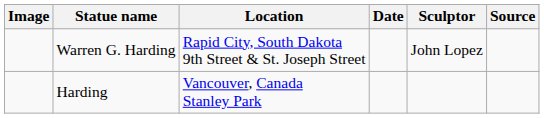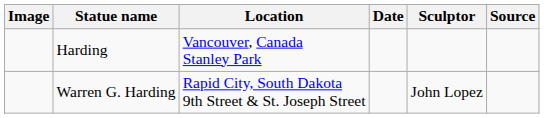 <table class="wikitable sortable">
 <tr>
 <th scope="col" class="unsortable">Image</th>
 <th scope="col">Statue name</th>
 <th scope="col">Location</th>
 <th scope="col">Date</th>
 <th scope="col">Sculptor</th>
 <th scope="col" class="unsortable">Source</th>
 </tr>
 <tr>
 <td></td>
+<td>Harding</td>
+<td><a href='#'>Vancouver</a>, <a href='#'>Canada</a><br><a href='#'>Stanley Park</a></td>
+<td></td>
+<td></td>
+<td></td>
+</tr>
+<tr>
+<td></td>
 <td>Warren G. Harding</td>
 <td><a href='#'>Rapid City, South Dakota</a><br>9th Street & St. Joseph Street</td>
 <td></td>
 <td>John Lopez</td>
 <td></td>
 </tr>
-<tr>
-<td></td>
-<td>Harding</td>
-<td><a href='#'>Vancouver</a>, <a href='#'>Canada</a><br><a href='#'>Stanley Park</a></td>
-<td></td>
-<td></td>
-<td></td>
-</tr>
 </table>
